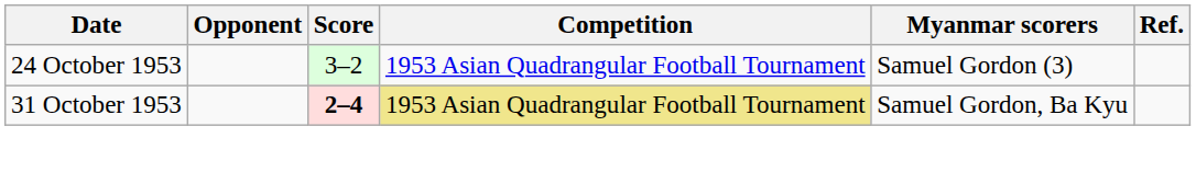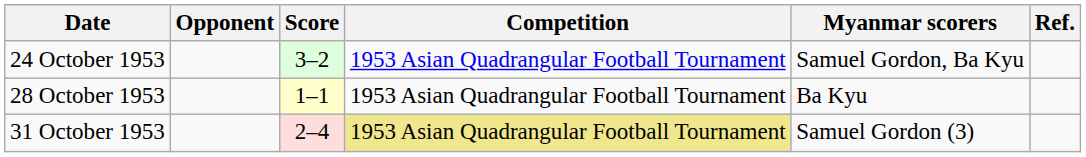 <table class="wikitable sortable">
 <tr>
 <th>Date</th>
 <th>Opponent</th>
 <th>Score</th>
 <th>Competition</th>
 <th class="unsortable">Myanmar scorers</th>
 <th class="unsortable">Ref.</th>
 </tr>
 <tr>
 <td>24 October 1953</td>
 <td></td>
 <td align="center" bgcolor="#ddffdd">3–2</td>
 <td><a href='#'>1953 Asian Quadrangular Football Tournament</a></td>
-<td>Samuel Gordon (3)</td>
+<td>Samuel Gordon, Ba Kyu</td>
+<td></td>
+</tr>
+<tr>
+<td>28 October 1953</td>
+<td></td>
+<td align="center" bgcolor="#ffffcc">1–1</td>
+<td>1953 Asian Quadrangular Football Tournament</td>
+<td>Ba Kyu</td>
 <td></td>
 </tr>
 <tr>
 <td>31 October 1953</td>
 <td></td>
-<td align="center" bgcolor="#ffdddd"><strong>2–4</strong></td>
+<td align="center" bgcolor="#ffdddd">2–4</td>
 <td style="background: khaki;">1953 Asian Quadrangular Football Tournament</td>
-<td>Samuel Gordon, Ba Kyu</td>
+<td>Samuel Gordon (3)</td>
 <td></td>
 </tr>
 </table>
